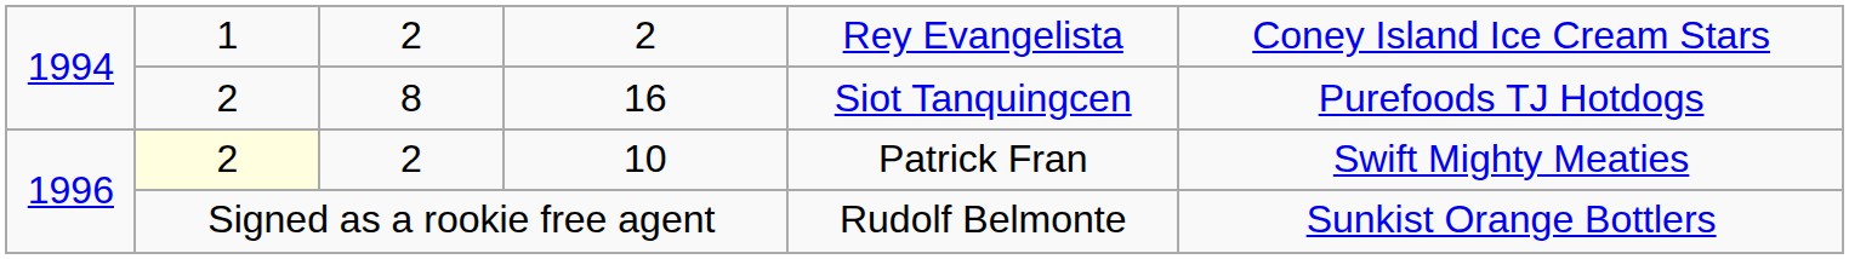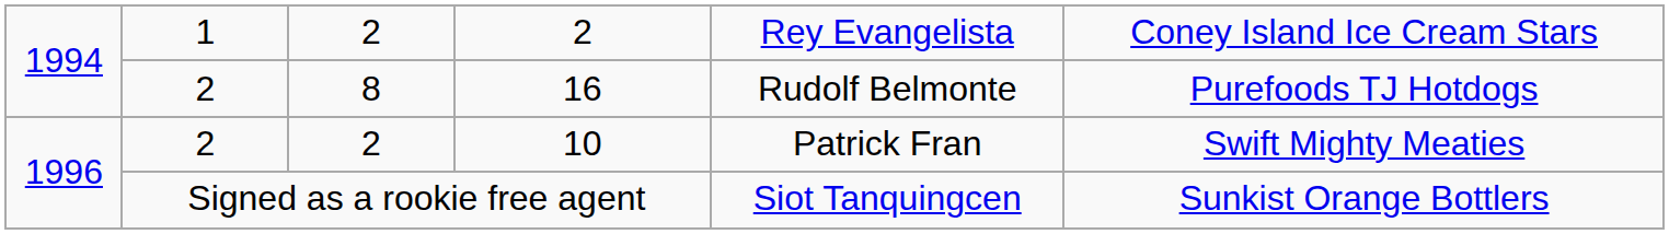 <table class=wikitable width=60%>
 <tr align=center>
 <td rowspan=2><a href='#'>1994</a></td>
 <td>1</td>
 <td>2</td>
 <td>2</td>
 <td><a href='#'>Rey Evangelista</a></td>
 <td><a href='#'>Coney Island Ice Cream Stars</a></td>
 </tr>
 <tr align=center>
 <td>2</td>
 <td>8</td>
 <td>16</td>
-<td><a href='#'>Siot Tanquingcen</a></td>
+<td>Rudolf Belmonte</td>
 <td><a href='#'>Purefoods TJ Hotdogs</a></td>
 </tr>
 <tr align=center>
 <td rowspan=2><a href='#'>1996</a></td>
-<td style="background: lightyellow;">2</td>
+<td>2</td>
 <td>2</td>
 <td>10</td>
 <td>Patrick Fran</td>
 <td><a href='#'>Swift Mighty Meaties</a></td>
 </tr>
 <tr align=center>
 <td colspan=3>Signed as a rookie free agent</td>
-<td>Rudolf Belmonte</td>
+<td><a href='#'>Siot Tanquingcen</a></td>
 <td><a href='#'>Sunkist Orange Bottlers</a></td>
 </tr>
 </table>
